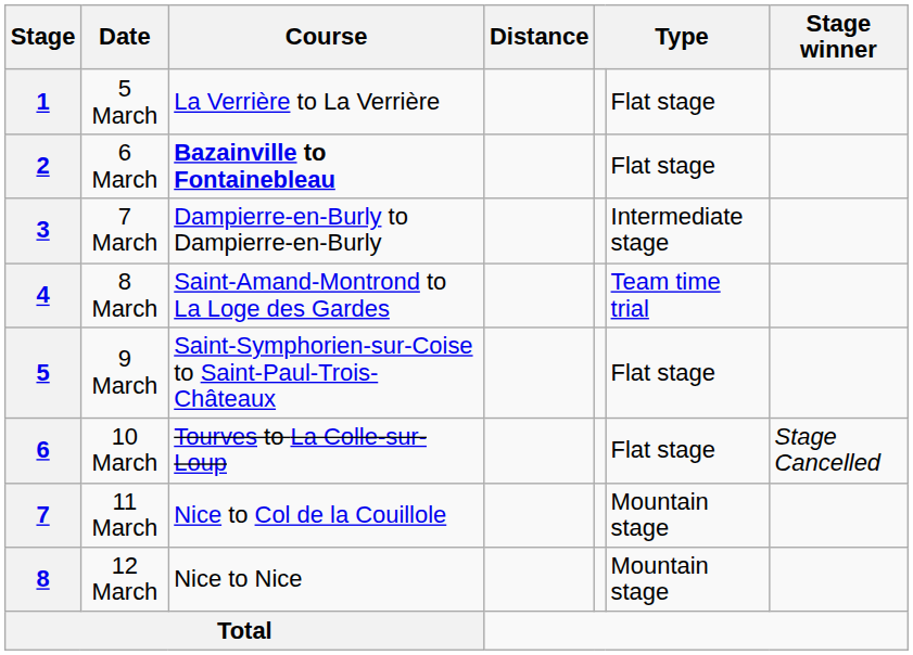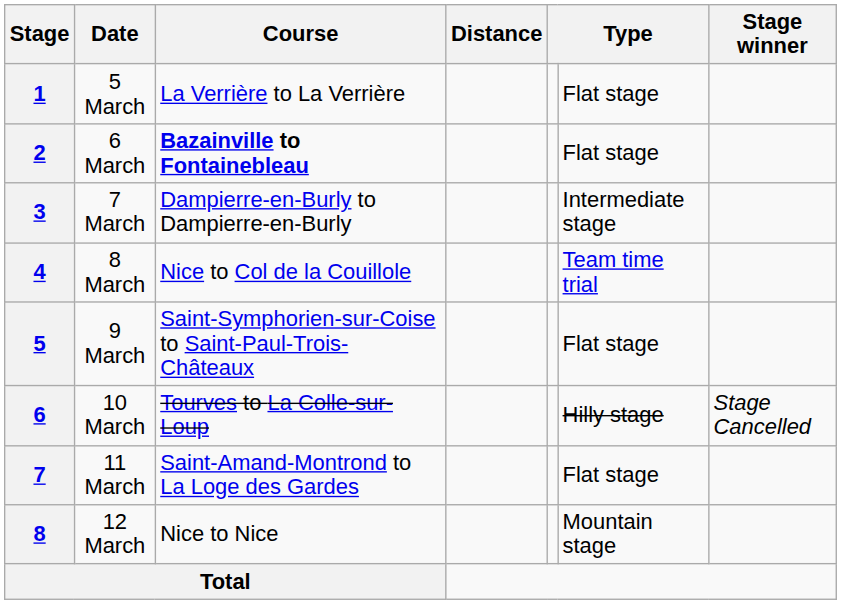 <table class="wikitable">
 <tr>
 <th scope="col">Stage</th>
 <th scope="col">Date</th>
 <th scope="col">Course</th>
 <th scope="col">Distance</th>
 <th scope="col" colspan="2">Type</th>
 <th scope="col">Stage winner</th>
 </tr>
 <tr>
 <th scope="row"><a href='#'>1</a></th>
 <td style="text-align:center;">5 March</td>
 <td><a href='#'>La Verrière</a> to La Verrière</td>
 <td style="text-align:center;"></td>
 <td></td>
 <td>Flat stage</td>
 <td></td>
 </tr>
 <tr>
 <th scope="row"><a href='#'>2</a></th>
 <td style="text-align:center;">6 March</td>
 <td><strong><a href='#'>Bazainville</a> to <a href='#'>Fontainebleau</a></strong></td>
 <td style="text-align:center;"></td>
 <td></td>
 <td>Flat stage</td>
 <td></td>
 </tr>
 <tr>
 <th scope="row"><a href='#'>3</a></th>
 <td style="text-align:center;">7 March</td>
 <td><a href='#'>Dampierre-en-Burly</a> to Dampierre-en-Burly</td>
 <td style="text-align:center;"></td>
 <td></td>
 <td>Intermediate stage</td>
 <td> </td>
 </tr>
 <tr>
 <th scope="row"><a href='#'>4</a></th>
 <td style="text-align:center;">8 March</td>
-<td><a href='#'>Saint-Amand-Montrond</a> to <a href='#'>La Loge des Gardes</a></td>
+<td><a href='#'>Nice</a> to <a href='#'>Col de la Couillole</a></td>
 <td style="text-align:center;"></td>
 <td></td>
 <td><a href='#'>Team time trial</a></td>
 <td></td>
 </tr>
 <tr>
 <th scope="row"><a href='#'>5</a></th>
 <td style="text-align:center;">9 March</td>
 <td><a href='#'>Saint-Symphorien-sur-Coise</a> to <a href='#'>Saint-Paul-Trois-Châteaux</a></td>
 <td style="text-align:center;"></td>
 <td></td>
 <td>Flat stage</td>
 <td></td>
 </tr>
 <tr>
 <th scope="row"><a href='#'>6</a></th>
 <td style="text-align:center;">10 March</td>
 <td><s><a href='#'>Tourves</a> to <a href='#'>La Colle-sur-Loup</a></s></td>
 <td style="text-align:center;"><s></s> </td>
 <td></td>
-<td>Flat stage</td>
+<td><s>Hilly stage</s></td>
 <td><em>Stage Cancelled</em> </td>
 </tr>
 <tr>
 <th scope="row"><a href='#'>7</a></th>
 <td style="text-align:center;">11 March</td>
-<td><a href='#'>Nice</a> to <a href='#'>Col de la Couillole</a></td>
+<td><a href='#'>Saint-Amand-Montrond</a> to <a href='#'>La Loge des Gardes</a></td>
 <td style="text-align:center;"></td>
 <td></td>
-<td>Mountain stage</td>
+<td>Flat stage</td>
 <td></td>
 </tr>
 <tr>
 <th scope="row"><a href='#'>8</a></th>
 <td style="text-align:center;">12 March</td>
 <td>Nice to Nice</td>
 <td style="text-align:center;"></td>
 <td></td>
 <td>Mountain stage</td>
 <td></td>
 </tr>
 <tr>
 <th colspan="3">Total</th>
 <td colspan="4" style="text-align:center;"></td>
 </tr>
 </table>
